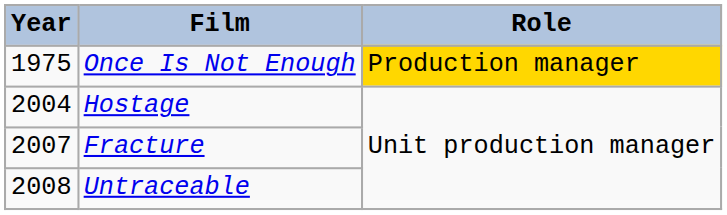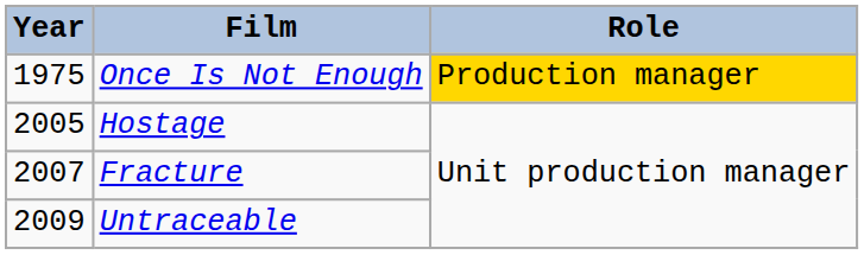 <table class="wikitable" style="font-size:95%;">
 <tr>
 <th style="background:#B0C4DE;">Year</th>
 <th style="background:#B0C4DE;">Film</th>
 <th style="background:#B0C4DE;">Role</th>
 </tr>
 <tr>
 <td>1975</td>
 <td><em><a href='#'>Once Is Not Enough</a></em></td>
 <td style="background: gold;">Production manager</td>
 </tr>
 <tr>
-<td>2004</td>
+<td>2005</td>
 <td><em><a href='#'>Hostage</a></em></td>
 <td rowspan=3>Unit production manager</td>
 </tr>
 <tr>
 <td>2007</td>
 <td><em><a href='#'>Fracture</a></em></td>
 </tr>
 <tr>
-<td>2008</td>
+<td>2009</td>
 <td><em><a href='#'>Untraceable</a></em></td>
 </tr>
 </table>
